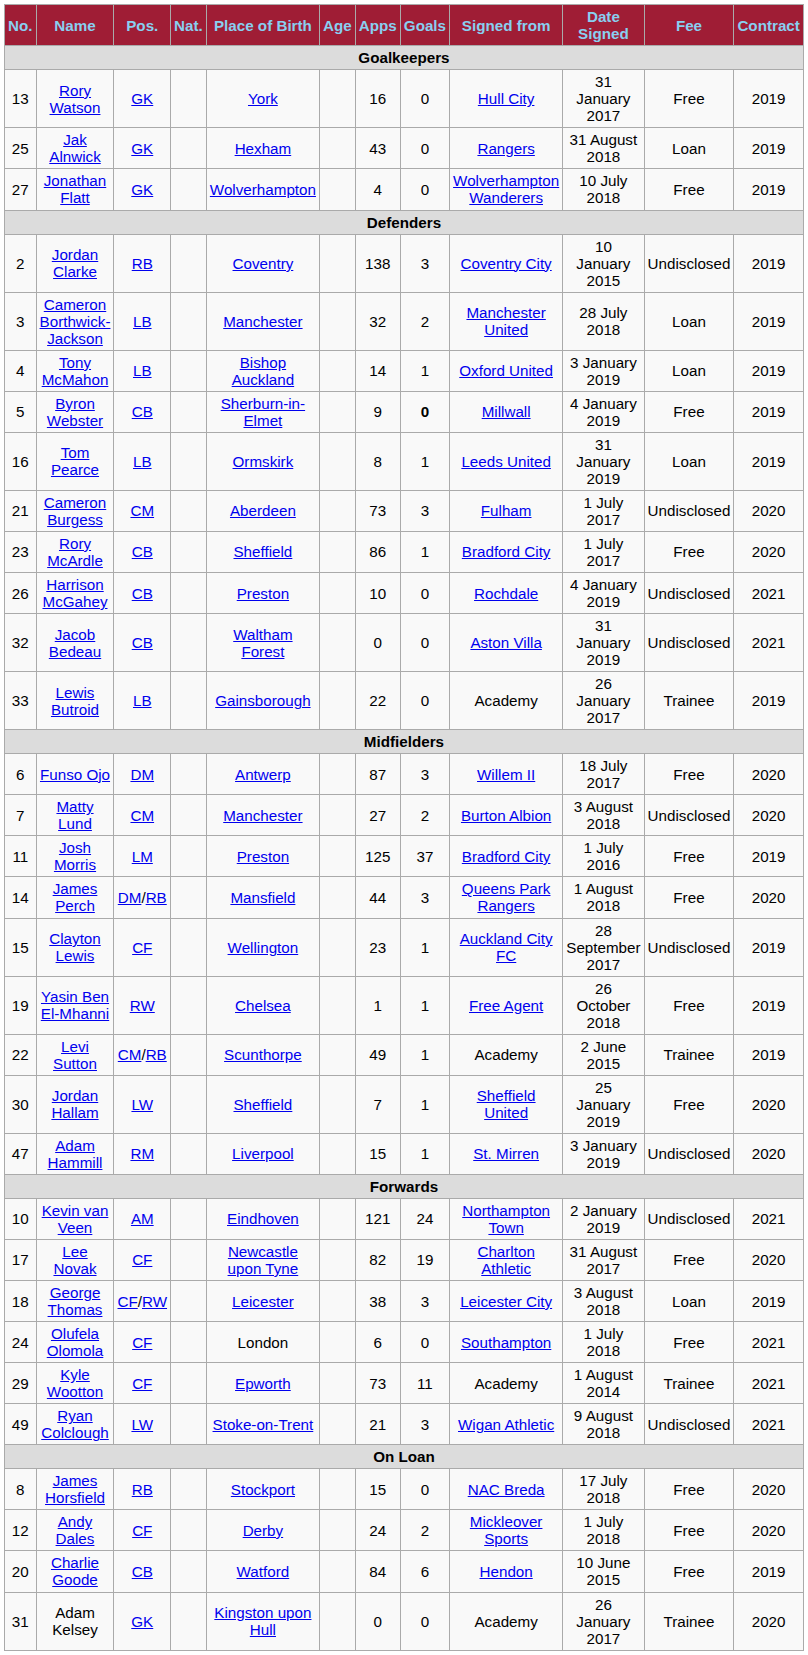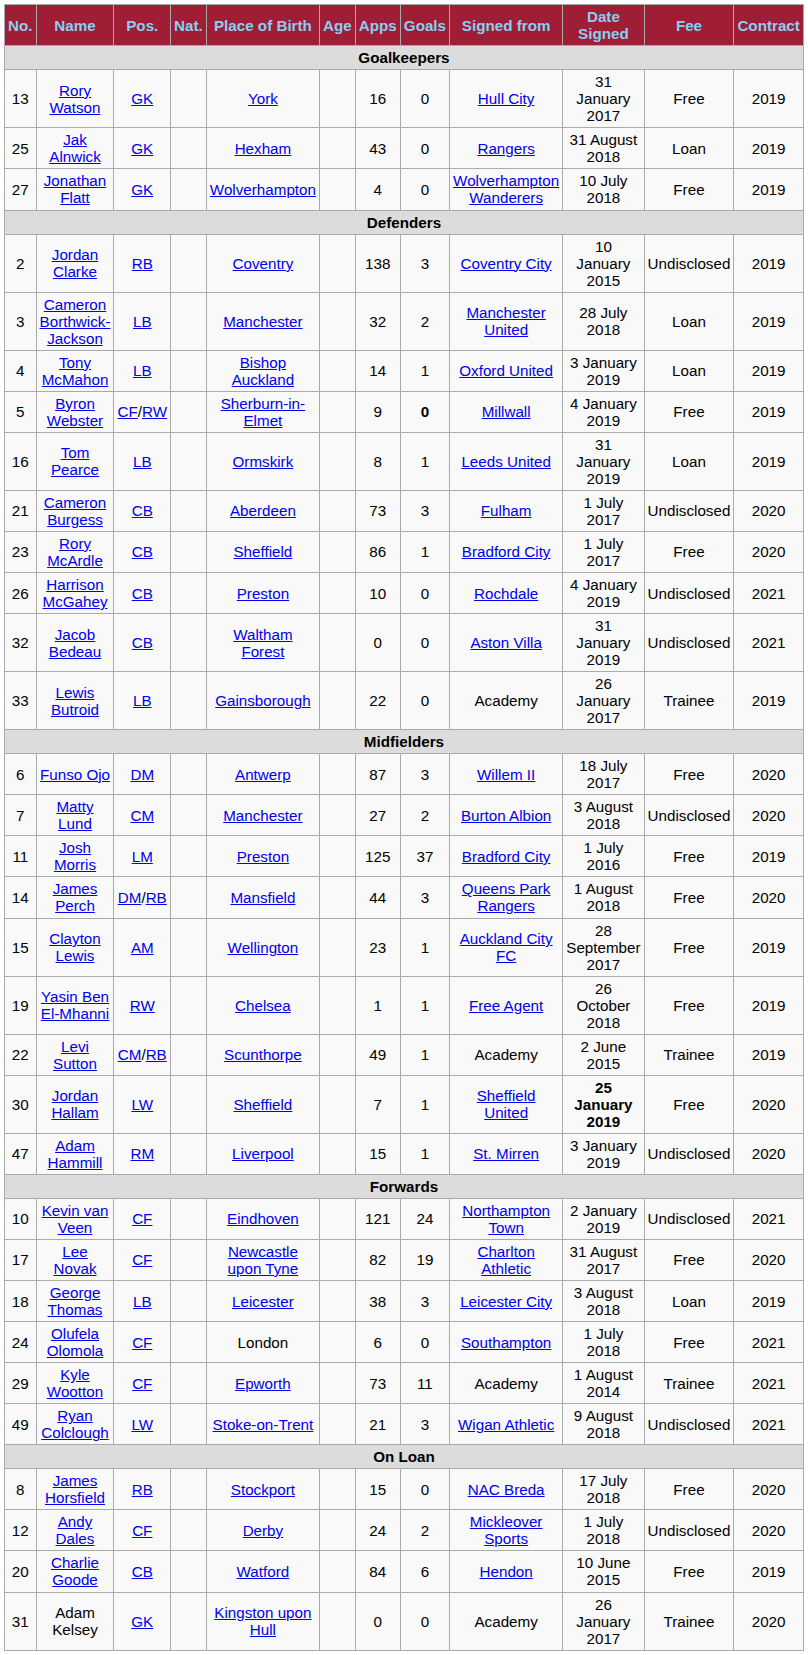 <table class="wikitable" style="text-align:center; font-size:95%; width:100%;">
 <tr>
 <th style="background:#9F1D35; color:#89CFF0;">No.</th>
 <th style="background:#9F1D35; color:#89CFF0;">Name</th>
 <th style="background:#9F1D35; color:#89CFF0;">Pos.</th>
 <th style="background:#9F1D35; color:#89CFF0; width:55px;">Nat.</th>
 <th style="background:#9F1D35; color:#89CFF0;">Place of Birth</th>
 <th style="background:#9F1D35; color:#89CFF0;">Age</th>
 <th style="background:#9F1D35; color:#89CFF0;">Apps</th>
 <th style="background:#9F1D35; color:#89CFF0;">Goals</th>
 <th style="background:#9F1D35; color:#89CFF0;">Signed from</th>
 <th style="background:#9F1D35; color:#89CFF0;">Date Signed</th>
 <th style="background:#9F1D35; color:#89CFF0;">Fee</th>
 <th style="background:#9F1D35; color:#89CFF0;">Contract</th>
 </tr>
 <tr>
 <th colspan="14" style="background:#dcdcdc; text-align:center;">Goalkeepers</th>
 </tr>
 <tr>
 <td>13</td>
 <td><a href='#'>Rory Watson</a></td>
 <td><a href='#'>GK</a></td>
 <td></td>
 <td><a href='#'>York</a></td>
 <td></td>
 <td>16</td>
 <td>0</td>
 <td><a href='#'>Hull City</a></td>
 <td>31 January 2017</td>
 <td>Free</td>
 <td>2019</td>
 </tr>
 <tr>
 <td>25</td>
 <td><a href='#'>Jak Alnwick</a></td>
 <td><a href='#'>GK</a></td>
 <td></td>
 <td><a href='#'>Hexham</a></td>
 <td></td>
 <td>43</td>
 <td>0</td>
 <td><a href='#'>Rangers</a></td>
 <td>31 August 2018</td>
 <td>Loan</td>
 <td>2019</td>
 </tr>
 <tr>
 <td>27</td>
 <td><a href='#'>Jonathan Flatt</a></td>
 <td><a href='#'>GK</a></td>
 <td></td>
 <td><a href='#'>Wolverhampton</a></td>
 <td></td>
 <td>4</td>
 <td>0</td>
 <td><a href='#'>Wolverhampton Wanderers</a></td>
 <td>10 July 2018</td>
 <td>Free</td>
 <td>2019</td>
 </tr>
 <tr>
 <th colspan="14" style="background:#dcdcdc; text-align:center;">Defenders</th>
 </tr>
 <tr>
 <td>2</td>
 <td><a href='#'>Jordan Clarke</a></td>
 <td><a href='#'>RB</a></td>
 <td></td>
 <td><a href='#'>Coventry</a></td>
 <td></td>
 <td>138</td>
 <td>3</td>
 <td><a href='#'>Coventry City</a></td>
 <td>10 January 2015</td>
 <td>Undisclosed</td>
 <td>2019</td>
 </tr>
 <tr>
 <td>3</td>
 <td><a href='#'>Cameron Borthwick-Jackson</a></td>
 <td><a href='#'>LB</a></td>
 <td></td>
 <td><a href='#'>Manchester</a></td>
 <td></td>
 <td>32</td>
 <td>2</td>
 <td><a href='#'>Manchester United</a></td>
 <td>28 July 2018</td>
 <td>Loan</td>
 <td>2019</td>
 </tr>
 <tr>
 <td>4</td>
 <td><a href='#'>Tony McMahon</a></td>
 <td><a href='#'>LB</a></td>
 <td></td>
 <td><a href='#'>Bishop Auckland</a></td>
 <td></td>
 <td>14</td>
 <td>1</td>
 <td><a href='#'>Oxford United</a></td>
 <td>3 January 2019</td>
 <td>Loan</td>
 <td>2019</td>
 </tr>
 <tr>
 <td>5</td>
 <td><a href='#'>Byron Webster</a></td>
-<td><a href='#'>CB</a></td>
+<td><a href='#'>CF</a>/<a href='#'>RW</a></td>
 <td></td>
 <td><a href='#'>Sherburn-in-Elmet</a></td>
 <td></td>
 <td>9</td>
 <td><strong>0</strong></td>
 <td><a href='#'>Millwall</a></td>
 <td>4 January 2019</td>
 <td>Free</td>
 <td>2019</td>
 </tr>
 <tr>
 <td>16</td>
 <td><a href='#'>Tom Pearce</a></td>
 <td><a href='#'>LB</a></td>
 <td></td>
 <td><a href='#'>Ormskirk</a></td>
 <td></td>
 <td>8</td>
 <td>1</td>
 <td><a href='#'>Leeds United</a></td>
 <td>31 January 2019</td>
 <td>Loan</td>
 <td>2019</td>
 </tr>
 <tr>
 <td>21</td>
 <td><a href='#'>Cameron Burgess</a></td>
-<td><a href='#'>CM</a></td>
+<td><a href='#'>CB</a></td>
 <td></td>
 <td><a href='#'>Aberdeen</a></td>
 <td></td>
 <td>73</td>
 <td>3</td>
 <td><a href='#'>Fulham</a></td>
 <td>1 July 2017</td>
 <td>Undisclosed</td>
 <td>2020</td>
 </tr>
 <tr>
 <td>23</td>
 <td><a href='#'>Rory McArdle</a></td>
 <td><a href='#'>CB</a></td>
 <td></td>
 <td><a href='#'>Sheffield</a></td>
 <td></td>
 <td>86</td>
 <td>1</td>
 <td><a href='#'>Bradford City</a></td>
 <td>1 July 2017</td>
 <td>Free</td>
 <td>2020</td>
 </tr>
 <tr>
 <td>26</td>
 <td><a href='#'>Harrison McGahey</a></td>
 <td><a href='#'>CB</a></td>
 <td></td>
 <td><a href='#'>Preston</a></td>
 <td></td>
 <td>10</td>
 <td>0</td>
 <td><a href='#'>Rochdale</a></td>
 <td>4 January 2019</td>
 <td>Undisclosed</td>
 <td>2021</td>
 </tr>
 <tr>
 <td>32</td>
 <td><a href='#'>Jacob Bedeau</a></td>
 <td><a href='#'>CB</a></td>
 <td></td>
 <td><a href='#'>Waltham Forest</a></td>
 <td></td>
 <td>0</td>
 <td>0</td>
 <td><a href='#'>Aston Villa</a></td>
 <td>31 January 2019</td>
 <td>Undisclosed</td>
 <td>2021</td>
 </tr>
 <tr>
 <td>33</td>
 <td><a href='#'>Lewis Butroid</a></td>
 <td><a href='#'>LB</a></td>
 <td></td>
 <td><a href='#'>Gainsborough</a></td>
 <td></td>
 <td>22</td>
 <td>0</td>
 <td>Academy</td>
 <td>26 January 2017</td>
 <td>Trainee</td>
 <td>2019</td>
 </tr>
 <tr>
 <th colspan="14" style="background:#dcdcdc; text-align:center;">Midfielders</th>
 </tr>
 <tr>
 <td>6</td>
 <td><a href='#'>Funso Ojo</a></td>
 <td><a href='#'>DM</a></td>
 <td></td>
 <td><a href='#'>Antwerp</a></td>
 <td></td>
 <td>87</td>
 <td>3</td>
 <td><a href='#'>Willem II</a></td>
 <td>18 July 2017</td>
 <td>Free</td>
 <td>2020</td>
 </tr>
 <tr>
 <td>7</td>
 <td><a href='#'>Matty Lund</a></td>
 <td><a href='#'>CM</a></td>
 <td></td>
 <td><a href='#'>Manchester</a></td>
 <td></td>
 <td>27</td>
 <td>2</td>
 <td><a href='#'>Burton Albion</a></td>
 <td>3 August 2018</td>
 <td>Undisclosed</td>
 <td>2020</td>
 </tr>
 <tr>
 <td>11</td>
 <td><a href='#'>Josh Morris</a></td>
 <td><a href='#'>LM</a></td>
 <td></td>
 <td><a href='#'>Preston</a></td>
 <td></td>
 <td>125</td>
 <td>37</td>
 <td><a href='#'>Bradford City</a></td>
 <td>1 July 2016</td>
 <td>Free</td>
 <td>2019</td>
 </tr>
 <tr>
 <td>14</td>
 <td><a href='#'>James Perch</a></td>
 <td><a href='#'>DM</a>/<a href='#'>RB</a></td>
 <td></td>
 <td><a href='#'>Mansfield</a></td>
 <td></td>
 <td>44</td>
 <td>3</td>
 <td><a href='#'>Queens Park Rangers</a></td>
 <td>1 August 2018</td>
 <td>Free</td>
 <td>2020</td>
 </tr>
 <tr>
 <td>15</td>
 <td><a href='#'>Clayton Lewis</a></td>
-<td><a href='#'>CF</a></td>
+<td><a href='#'>AM</a></td>
 <td></td>
 <td><a href='#'>Wellington</a></td>
 <td></td>
 <td>23</td>
 <td>1</td>
 <td><a href='#'>Auckland City FC</a></td>
 <td>28 September 2017</td>
-<td>Undisclosed</td>
+<td>Free</td>
 <td>2019</td>
 </tr>
 <tr>
 <td>19</td>
 <td><a href='#'>Yasin Ben El-Mhanni</a></td>
 <td><a href='#'>RW</a></td>
 <td></td>
 <td><a href='#'>Chelsea</a></td>
 <td></td>
 <td>1</td>
 <td>1</td>
 <td><a href='#'>Free Agent</a></td>
 <td>26 October 2018</td>
 <td>Free</td>
 <td>2019</td>
 </tr>
 <tr>
 <td>22</td>
 <td><a href='#'>Levi Sutton</a></td>
 <td><a href='#'>CM</a>/<a href='#'>RB</a></td>
 <td></td>
 <td><a href='#'>Scunthorpe</a></td>
 <td></td>
 <td>49</td>
 <td>1</td>
 <td>Academy</td>
 <td>2 June 2015</td>
 <td>Trainee</td>
 <td>2019</td>
 </tr>
 <tr>
 <td>30</td>
 <td><a href='#'>Jordan Hallam</a></td>
 <td><a href='#'>LW</a></td>
 <td></td>
 <td><a href='#'>Sheffield</a></td>
 <td></td>
 <td>7</td>
 <td>1</td>
 <td><a href='#'>Sheffield United</a></td>
-<td>25 January 2019</td>
+<td><strong>25 January 2019</strong></td>
 <td>Free</td>
 <td>2020</td>
 </tr>
 <tr>
 <td>47</td>
 <td><a href='#'>Adam Hammill</a></td>
 <td><a href='#'>RM</a></td>
 <td></td>
 <td><a href='#'>Liverpool</a></td>
 <td></td>
 <td>15</td>
 <td>1</td>
 <td><a href='#'>St. Mirren</a></td>
 <td>3 January 2019</td>
 <td>Undisclosed</td>
 <td>2020</td>
 </tr>
 <tr>
 <th colspan="14" style="background:#dcdcdc; text-align:center;">Forwards</th>
 </tr>
 <tr>
 <td>10</td>
 <td><a href='#'>Kevin van Veen</a></td>
-<td><a href='#'>AM</a></td>
+<td><a href='#'>CF</a></td>
 <td></td>
 <td><a href='#'>Eindhoven</a></td>
 <td></td>
 <td>121</td>
 <td>24</td>
 <td><a href='#'>Northampton Town</a></td>
 <td>2 January 2019</td>
 <td>Undisclosed</td>
 <td>2021</td>
 </tr>
 <tr>
 <td>17</td>
 <td><a href='#'>Lee Novak</a></td>
 <td><a href='#'>CF</a></td>
 <td></td>
 <td><a href='#'>Newcastle upon Tyne</a></td>
 <td></td>
 <td>82</td>
 <td>19</td>
 <td><a href='#'>Charlton Athletic</a></td>
 <td>31 August 2017</td>
 <td>Free</td>
 <td>2020</td>
 </tr>
 <tr>
 <td>18</td>
 <td><a href='#'>George Thomas</a></td>
-<td><a href='#'>CF</a>/<a href='#'>RW</a></td>
+<td><a href='#'>LB</a></td>
 <td></td>
 <td><a href='#'>Leicester</a></td>
 <td></td>
 <td>38</td>
 <td>3</td>
 <td><a href='#'>Leicester City</a></td>
 <td>3 August 2018</td>
 <td>Loan</td>
 <td>2019</td>
 </tr>
 <tr>
 <td>24</td>
 <td><a href='#'>Olufela Olomola</a></td>
 <td><a href='#'>CF</a></td>
 <td></td>
 <td>London</td>
 <td></td>
 <td>6</td>
 <td>0</td>
 <td><a href='#'>Southampton</a></td>
 <td>1 July 2018</td>
 <td>Free</td>
 <td>2021</td>
 </tr>
 <tr>
 <td>29</td>
 <td><a href='#'>Kyle Wootton</a></td>
 <td><a href='#'>CF</a></td>
 <td></td>
 <td><a href='#'>Epworth</a></td>
 <td></td>
 <td>73</td>
 <td>11</td>
 <td>Academy</td>
 <td>1 August 2014</td>
 <td>Trainee</td>
 <td>2021</td>
 </tr>
 <tr>
 <td>49</td>
 <td><a href='#'>Ryan Colclough</a></td>
 <td><a href='#'>LW</a></td>
 <td></td>
 <td><a href='#'>Stoke-on-Trent</a></td>
 <td></td>
 <td>21</td>
 <td>3</td>
 <td><a href='#'>Wigan Athletic</a></td>
 <td>9 August 2018</td>
 <td>Undisclosed</td>
 <td>2021</td>
 </tr>
 <tr>
 <th colspan="14" style="background:#dcdcdc; text-align:center;">On Loan</th>
 </tr>
 <tr>
 <td>8</td>
 <td><a href='#'>James Horsfield</a></td>
 <td><a href='#'>RB</a></td>
 <td></td>
 <td><a href='#'>Stockport</a></td>
 <td></td>
 <td>15</td>
 <td>0</td>
 <td><a href='#'>NAC Breda</a></td>
 <td>17 July 2018</td>
 <td>Free</td>
 <td>2020</td>
 </tr>
 <tr>
 <td>12</td>
 <td><a href='#'>Andy Dales</a></td>
 <td><a href='#'>CF</a></td>
 <td></td>
 <td><a href='#'>Derby</a></td>
 <td></td>
 <td>24</td>
 <td>2</td>
 <td><a href='#'>Mickleover Sports</a></td>
 <td>1 July 2018</td>
-<td>Free</td>
+<td>Undisclosed</td>
 <td>2020</td>
 </tr>
 <tr>
 <td>20</td>
 <td><a href='#'>Charlie Goode</a></td>
 <td><a href='#'>CB</a></td>
 <td></td>
 <td><a href='#'>Watford</a></td>
 <td></td>
 <td>84</td>
 <td>6</td>
 <td><a href='#'>Hendon</a></td>
 <td>10 June 2015</td>
 <td>Free</td>
 <td>2019</td>
 </tr>
 <tr>
 <td>31</td>
 <td>Adam Kelsey</td>
 <td><a href='#'>GK</a></td>
 <td></td>
 <td><a href='#'>Kingston upon Hull</a></td>
 <td></td>
 <td>0</td>
 <td>0</td>
 <td>Academy</td>
 <td>26 January 2017</td>
 <td>Trainee</td>
 <td>2020</td>
 </tr>
 <tr>
 </tr>
 </table>
